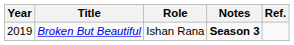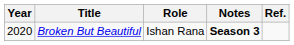 <table class="wikitable sortable">
 <tr style="text-align:center;">
 <th scope="col">Year</th>
 <th scope="col">Title</th>
 <th scope="col">Role</th>
 <th class="unsortable" scope="col">Notes</th>
 <th class="unsortable" scope="col">Ref.</th>
 </tr>
 <tr>
-<td>2019</td>
+<td>2020</td>
 <td><em><a href='#'>Broken But Beautiful</a></em></td>
 <td>Ishan Rana</td>
 <td><strong>Season 3</strong></td>
 <td></td>
 </tr>
 </table>
